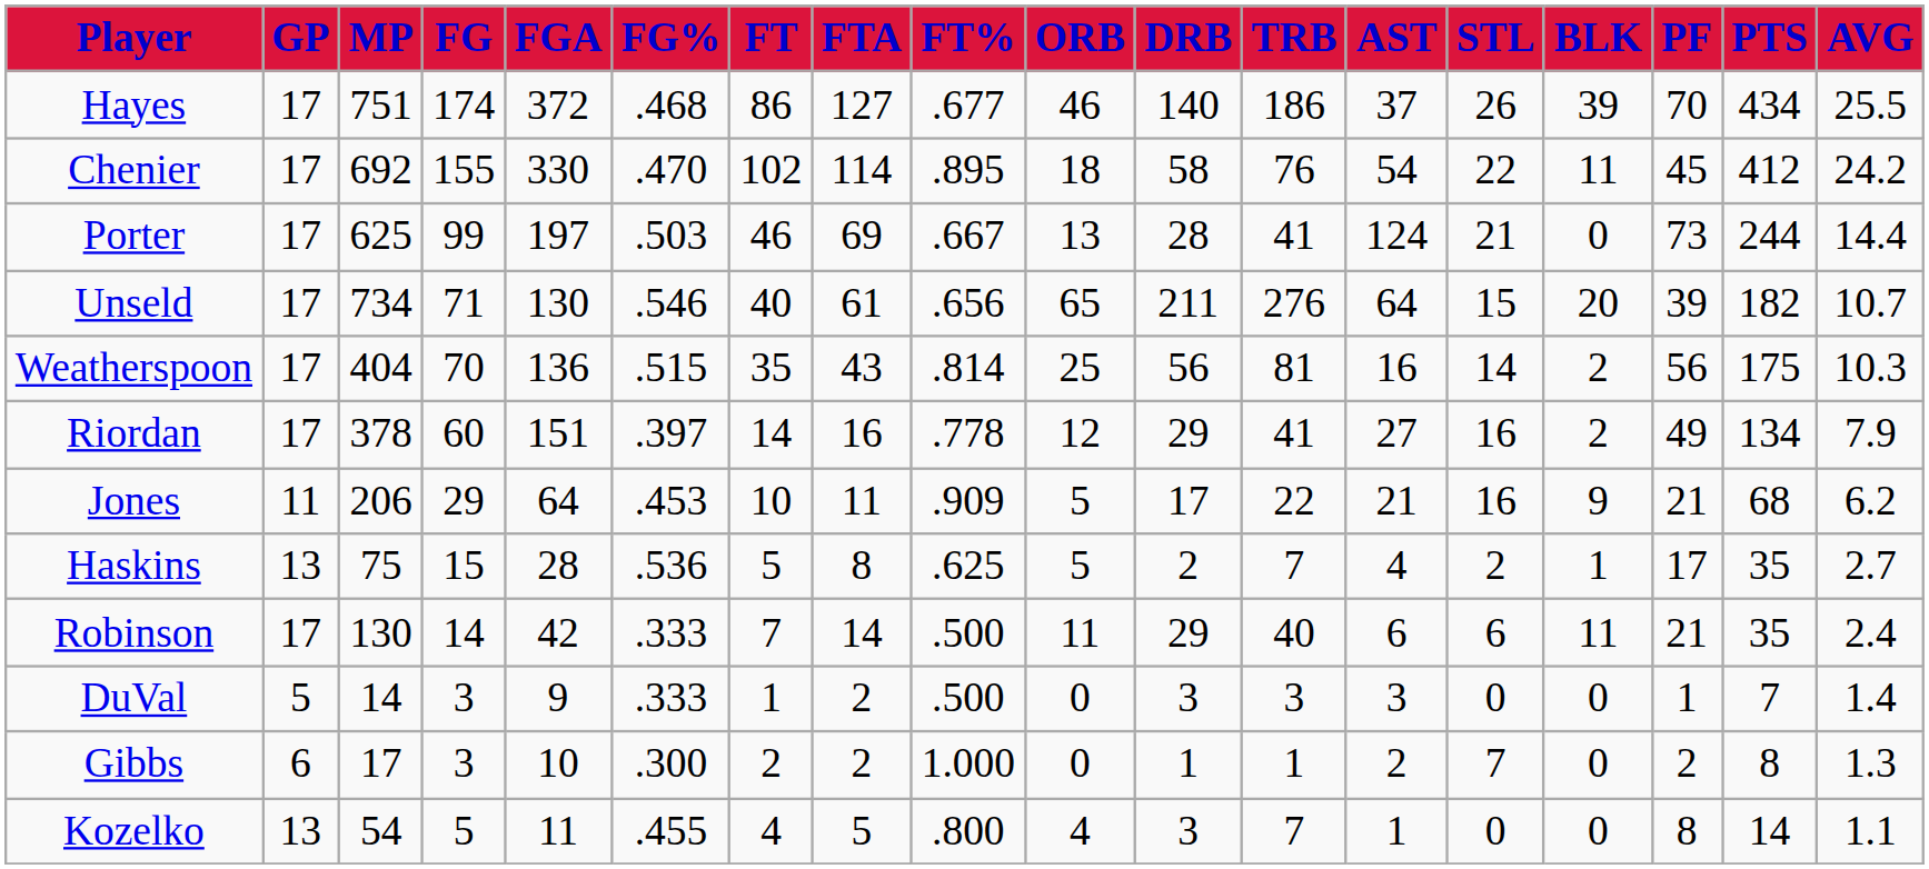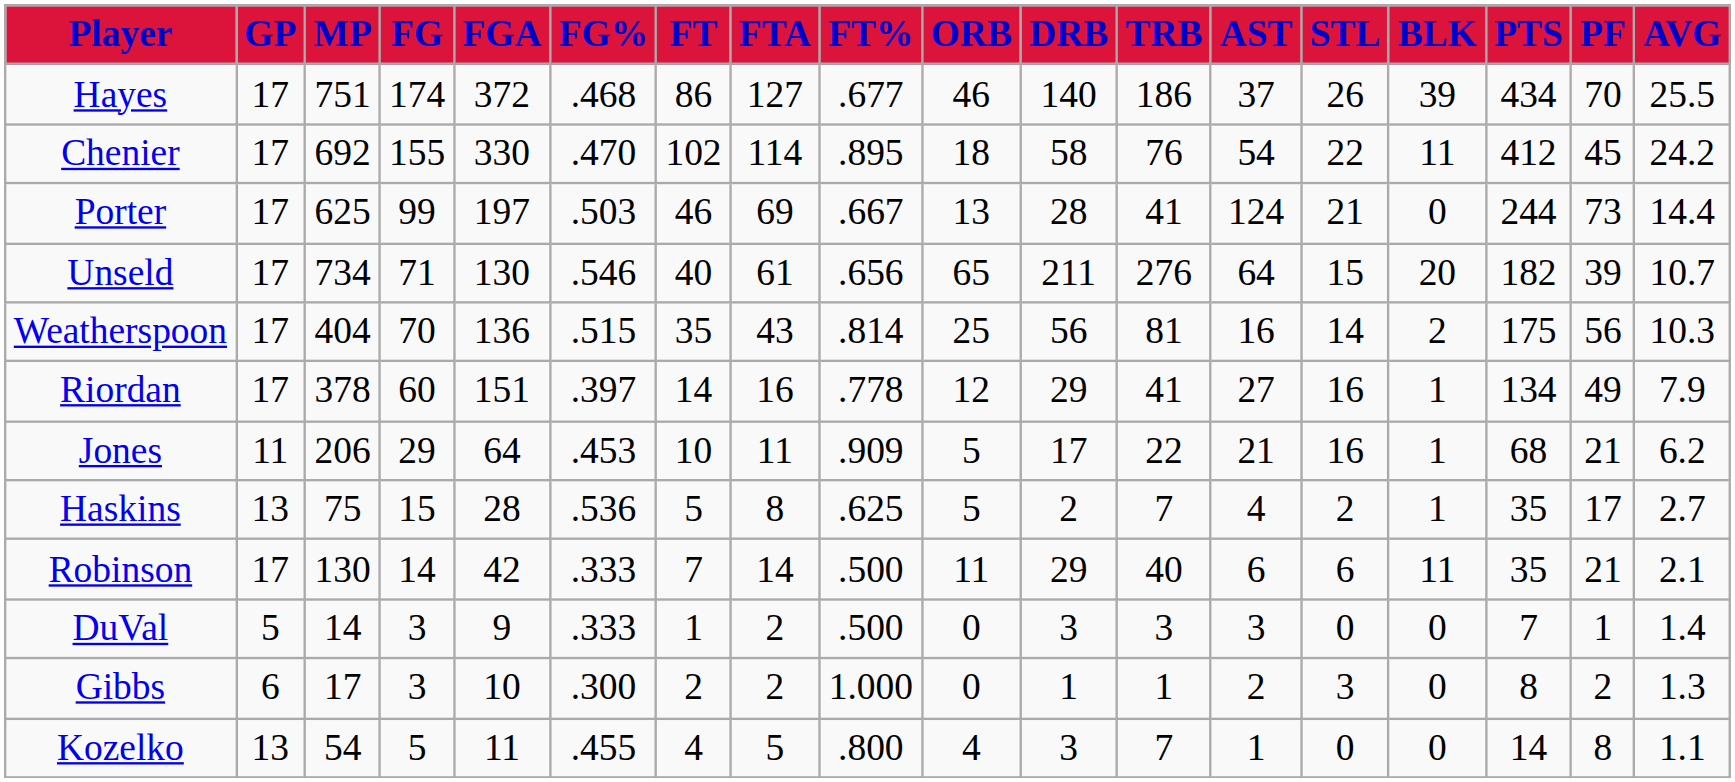 <table class="wikitable">
 <tr>
 <th style="color:#0000CD; background:#DC143C;">Player</th>
 <th style="color:#0000CD; background:#DC143C;">GP</th>
 <th style="color:#0000CD; background:#DC143C;">MP</th>
 <th style="color:#0000CD; background:#DC143C;">FG</th>
 <th style="color:#0000CD; background:#DC143C;">FGA</th>
 <th style="color:#0000CD; background:#DC143C;">FG%</th>
 <th style="color:#0000CD; background:#DC143C;">FT</th>
 <th style="color:#0000CD; background:#DC143C;">FTA</th>
 <th style="color:#0000CD; background:#DC143C;">FT%</th>
 <th style="color:#0000CD; background:#DC143C;">ORB</th>
 <th style="color:#0000CD; background:#DC143C;">DRB</th>
 <th style="color:#0000CD; background:#DC143C;">TRB</th>
 <th style="color:#0000CD; background:#DC143C;">AST</th>
 <th style="color:#0000CD; background:#DC143C;">STL</th>
 <th style="color:#0000CD; background:#DC143C;">BLK</th>
+<th style="color:#0000CD; background:#DC143C;">PTS</th>
 <th style="color:#0000CD; background:#DC143C;">PF</th>
-<th style="color:#0000CD; background:#DC143C;">PTS</th>
 <th style="color:#0000CD; background:#DC143C;">AVG</th>
 </tr>
 <tr align="center">
 <td><a href='#'>Hayes</a></td>
 <td>17</td>
 <td>751</td>
 <td>174</td>
 <td>372</td>
 <td>.468</td>
 <td>86</td>
 <td>127</td>
 <td>.677</td>
 <td>46</td>
 <td>140</td>
 <td>186</td>
 <td>37</td>
 <td>26</td>
 <td>39</td>
+<td>434</td>
 <td>70</td>
-<td>434</td>
 <td>25.5</td>
 </tr>
 <tr align="center">
 <td><a href='#'>Chenier</a></td>
 <td>17</td>
 <td>692</td>
 <td>155</td>
 <td>330</td>
 <td>.470</td>
 <td>102</td>
 <td>114</td>
 <td>.895</td>
 <td>18</td>
 <td>58</td>
 <td>76</td>
 <td>54</td>
 <td>22</td>
 <td>11</td>
+<td>412</td>
 <td>45</td>
-<td>412</td>
 <td>24.2</td>
 </tr>
 <tr align="center">
 <td><a href='#'>Porter</a></td>
 <td>17</td>
 <td>625</td>
 <td>99</td>
 <td>197</td>
 <td>.503</td>
 <td>46</td>
 <td>69</td>
 <td>.667</td>
 <td>13</td>
 <td>28</td>
 <td>41</td>
 <td>124</td>
 <td>21</td>
 <td>0</td>
+<td>244</td>
 <td>73</td>
-<td>244</td>
 <td>14.4</td>
 </tr>
 <tr align="center">
 <td><a href='#'>Unseld</a></td>
 <td>17</td>
 <td>734</td>
 <td>71</td>
 <td>130</td>
 <td>.546</td>
 <td>40</td>
 <td>61</td>
 <td>.656</td>
 <td>65</td>
 <td>211</td>
 <td>276</td>
 <td>64</td>
 <td>15</td>
 <td>20</td>
+<td>182</td>
 <td>39</td>
-<td>182</td>
 <td>10.7</td>
 </tr>
 <tr align="center">
 <td><a href='#'>Weatherspoon</a></td>
 <td>17</td>
 <td>404</td>
 <td>70</td>
 <td>136</td>
 <td>.515</td>
 <td>35</td>
 <td>43</td>
 <td>.814</td>
 <td>25</td>
 <td>56</td>
 <td>81</td>
 <td>16</td>
 <td>14</td>
 <td>2</td>
+<td>175</td>
 <td>56</td>
-<td>175</td>
 <td>10.3</td>
 </tr>
 <tr align="center">
 <td><a href='#'>Riordan</a></td>
 <td>17</td>
 <td>378</td>
 <td>60</td>
 <td>151</td>
 <td>.397</td>
 <td>14</td>
 <td>16</td>
 <td>.778</td>
 <td>12</td>
 <td>29</td>
 <td>41</td>
 <td>27</td>
 <td>16</td>
-<td>2</td>
+<td>1</td>
+<td>134</td>
 <td>49</td>
-<td>134</td>
 <td>7.9</td>
 </tr>
 <tr align="center">
 <td><a href='#'>Jones</a></td>
 <td>11</td>
 <td>206</td>
 <td>29</td>
 <td>64</td>
 <td>.453</td>
 <td>10</td>
 <td>11</td>
 <td>.909</td>
 <td>5</td>
 <td>17</td>
 <td>22</td>
 <td>21</td>
 <td>16</td>
-<td>9</td>
+<td>1</td>
+<td>68</td>
 <td>21</td>
-<td>68</td>
 <td>6.2</td>
 </tr>
 <tr align="center">
 <td><a href='#'>Haskins</a></td>
 <td>13</td>
 <td>75</td>
 <td>15</td>
 <td>28</td>
 <td>.536</td>
 <td>5</td>
 <td>8</td>
 <td>.625</td>
 <td>5</td>
 <td>2</td>
 <td>7</td>
 <td>4</td>
 <td>2</td>
 <td>1</td>
+<td>35</td>
 <td>17</td>
-<td>35</td>
 <td>2.7</td>
 </tr>
 <tr align="center">
 <td><a href='#'>Robinson</a></td>
 <td>17</td>
 <td>130</td>
 <td>14</td>
 <td>42</td>
 <td>.333</td>
 <td>7</td>
 <td>14</td>
 <td>.500</td>
 <td>11</td>
 <td>29</td>
 <td>40</td>
 <td>6</td>
 <td>6</td>
 <td>11</td>
+<td>35</td>
 <td>21</td>
-<td>35</td>
-<td>2.4</td>
+<td>2.1</td>
 </tr>
 <tr align="center">
 <td><a href='#'>DuVal</a></td>
 <td>5</td>
 <td>14</td>
 <td>3</td>
 <td>9</td>
 <td>.333</td>
 <td>1</td>
 <td>2</td>
 <td>.500</td>
 <td>0</td>
 <td>3</td>
 <td>3</td>
 <td>3</td>
 <td>0</td>
 <td>0</td>
+<td>7</td>
 <td>1</td>
-<td>7</td>
 <td>1.4</td>
 </tr>
 <tr align="center">
 <td><a href='#'>Gibbs</a></td>
 <td>6</td>
 <td>17</td>
 <td>3</td>
 <td>10</td>
 <td>.300</td>
 <td>2</td>
 <td>2</td>
 <td>1.000</td>
 <td>0</td>
 <td>1</td>
 <td>1</td>
 <td>2</td>
-<td>7</td>
+<td>3</td>
 <td>0</td>
+<td>8</td>
 <td>2</td>
-<td>8</td>
 <td>1.3</td>
 </tr>
 <tr align="center">
 <td><a href='#'>Kozelko</a></td>
 <td>13</td>
 <td>54</td>
 <td>5</td>
 <td>11</td>
 <td>.455</td>
 <td>4</td>
 <td>5</td>
 <td>.800</td>
 <td>4</td>
 <td>3</td>
 <td>7</td>
 <td>1</td>
 <td>0</td>
 <td>0</td>
+<td>14</td>
 <td>8</td>
-<td>14</td>
 <td>1.1</td>
 </tr>
 </table>
